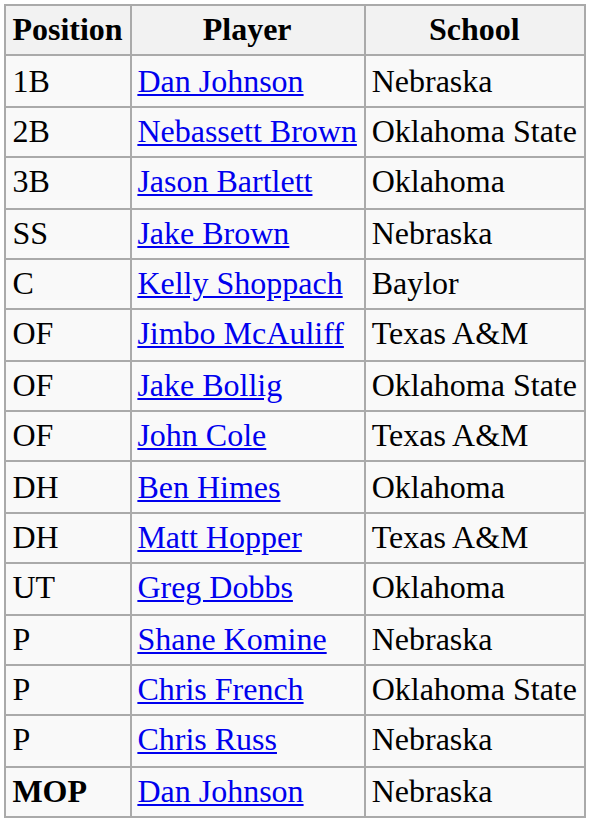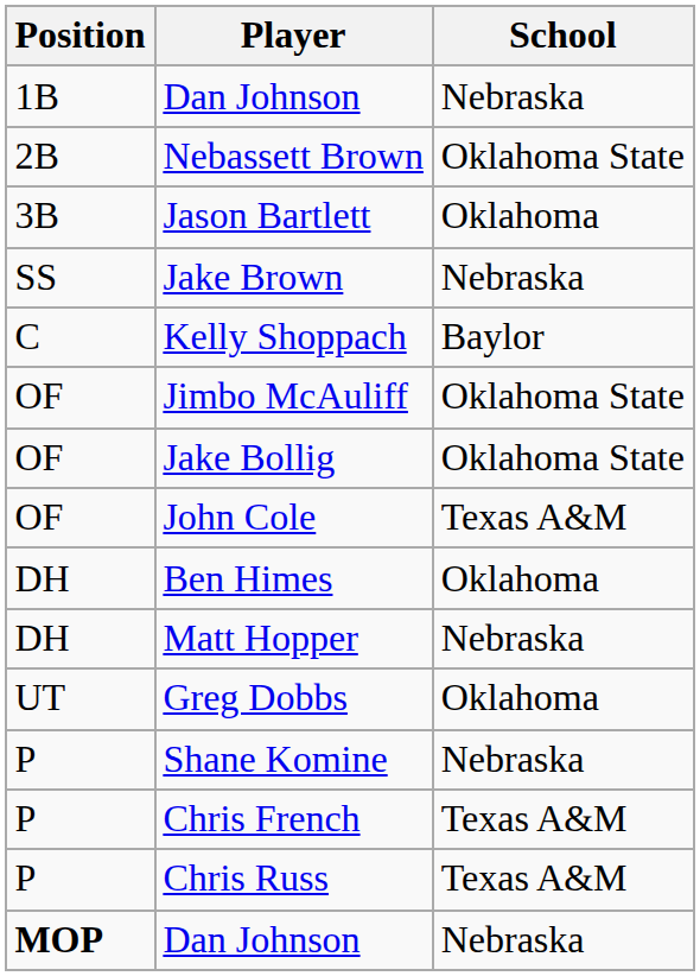 <table class="wikitable">
 <tr>
 <th>Position</th>
 <th>Player</th>
 <th>School</th>
 </tr>
 <tr>
 <td>1B</td>
 <td><a href='#'>Dan Johnson</a></td>
 <td>Nebraska</td>
 </tr>
 <tr>
 <td>2B</td>
 <td><a href='#'>Nebassett Brown</a></td>
 <td>Oklahoma State</td>
 </tr>
 <tr>
 <td>3B</td>
 <td><a href='#'>Jason Bartlett</a></td>
 <td>Oklahoma</td>
 </tr>
 <tr>
 <td>SS</td>
 <td><a href='#'>Jake Brown</a></td>
 <td>Nebraska</td>
 </tr>
 <tr>
 <td>C</td>
 <td><a href='#'>Kelly Shoppach</a></td>
 <td>Baylor</td>
 </tr>
 <tr>
 <td>OF</td>
 <td><a href='#'>Jimbo McAuliff</a></td>
-<td>Texas A&M</td>
+<td>Oklahoma State</td>
 </tr>
 <tr>
 <td>OF</td>
 <td><a href='#'>Jake Bollig</a></td>
 <td>Oklahoma State</td>
 </tr>
 <tr>
 <td>OF</td>
 <td><a href='#'>John Cole</a></td>
 <td>Texas A&M</td>
 </tr>
 <tr>
 <td>DH</td>
 <td><a href='#'>Ben Himes</a></td>
 <td>Oklahoma</td>
 </tr>
 <tr>
 <td>DH</td>
 <td><a href='#'>Matt Hopper</a></td>
-<td>Texas A&M</td>
+<td>Nebraska</td>
 </tr>
 <tr>
 <td>UT</td>
 <td><a href='#'>Greg Dobbs</a></td>
 <td>Oklahoma</td>
 </tr>
 <tr>
 <td>P</td>
 <td><a href='#'>Shane Komine</a></td>
 <td>Nebraska</td>
 </tr>
 <tr>
 <td>P</td>
 <td><a href='#'>Chris French</a></td>
-<td>Oklahoma State</td>
+<td>Texas A&M</td>
 </tr>
 <tr>
 <td>P</td>
 <td><a href='#'>Chris Russ</a></td>
-<td>Nebraska</td>
+<td>Texas A&M</td>
 </tr>
 <tr>
 <td><strong>MOP</strong></td>
 <td><a href='#'>Dan Johnson</a></td>
 <td>Nebraska</td>
 </tr>
 </table>
